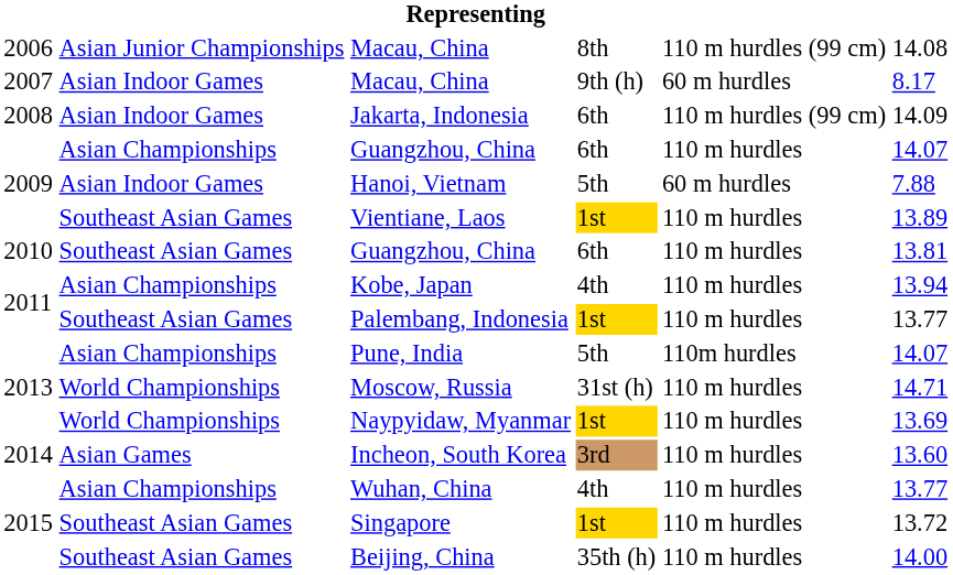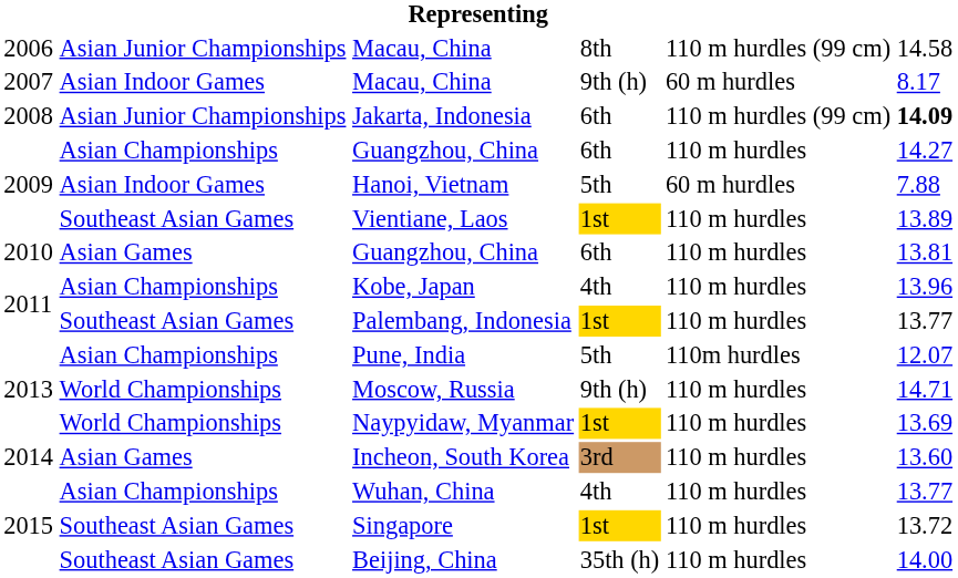 <table>
 <tr>
 <th colspan="6">Representing </th>
 </tr>
 <tr>
 <td>2006</td>
 <td><a href='#'>Asian Junior Championships</a></td>
 <td><a href='#'>Macau, China</a></td>
 <td>8th</td>
 <td>110 m hurdles (99 cm)</td>
-<td>14.08</td>
+<td>14.58</td>
 </tr>
 <tr>
 <td>2007</td>
 <td><a href='#'>Asian Indoor Games</a></td>
 <td><a href='#'>Macau, China</a></td>
 <td>9th (h)</td>
 <td>60 m hurdles</td>
 <td><a href='#'>8.17</a></td>
 </tr>
 <tr>
 <td>2008</td>
-<td><a href='#'>Asian Indoor Games</a></td>
+<td><a href='#'>Asian Junior Championships</a></td>
 <td><a href='#'>Jakarta, Indonesia</a></td>
 <td>6th</td>
 <td>110 m hurdles (99 cm)</td>
-<td>14.09</td>
+<td><strong>14.09</strong></td>
 </tr>
 <tr>
 <td rowspan=3>2009</td>
 <td><a href='#'>Asian Championships</a></td>
 <td><a href='#'>Guangzhou, China</a></td>
 <td>6th</td>
 <td>110 m hurdles</td>
-<td><a href='#'>14.07</a></td>
+<td><a href='#'>14.27</a></td>
 </tr>
 <tr>
 <td><a href='#'>Asian Indoor Games</a></td>
 <td><a href='#'>Hanoi, Vietnam</a></td>
 <td>5th</td>
 <td>60 m hurdles</td>
 <td><a href='#'>7.88</a></td>
 </tr>
 <tr>
 <td><a href='#'>Southeast Asian Games</a></td>
 <td><a href='#'>Vientiane, Laos</a></td>
 <td bgcolor=gold>1st</td>
 <td>110 m hurdles</td>
 <td><a href='#'>13.89</a></td>
 </tr>
 <tr>
 <td>2010</td>
-<td><a href='#'>Southeast Asian Games</a></td>
+<td><a href='#'>Asian Games</a></td>
 <td><a href='#'>Guangzhou, China</a></td>
 <td>6th</td>
 <td>110 m hurdles</td>
 <td><a href='#'>13.81</a></td>
 </tr>
 <tr>
 <td rowspan=2>2011</td>
 <td><a href='#'>Asian Championships</a></td>
 <td><a href='#'>Kobe, Japan</a></td>
 <td>4th</td>
 <td>110 m hurdles</td>
-<td><a href='#'>13.94</a></td>
+<td><a href='#'>13.96</a></td>
 </tr>
 <tr>
 <td><a href='#'>Southeast Asian Games</a></td>
 <td><a href='#'>Palembang, Indonesia</a></td>
 <td bgcolor=gold>1st</td>
 <td>110 m hurdles</td>
 <td>13.77</td>
 </tr>
 <tr>
 <td rowspan=3>2013</td>
 <td><a href='#'>Asian Championships</a></td>
 <td><a href='#'>Pune, India</a></td>
 <td>5th</td>
 <td>110m hurdles</td>
-<td><a href='#'>14.07</a></td>
+<td><a href='#'>12.07</a></td>
 </tr>
 <tr>
 <td><a href='#'>World Championships</a></td>
 <td><a href='#'>Moscow, Russia</a></td>
-<td>31st (h)</td>
+<td>9th (h)</td>
 <td>110 m hurdles</td>
 <td><a href='#'>14.71</a></td>
 </tr>
 <tr>
 <td><a href='#'>World Championships</a></td>
 <td><a href='#'>Naypyidaw, Myanmar</a></td>
 <td bgcolor=gold>1st</td>
 <td>110 m hurdles</td>
 <td><a href='#'>13.69</a></td>
 </tr>
 <tr>
 <td>2014</td>
 <td><a href='#'>Asian Games</a></td>
 <td><a href='#'>Incheon, South Korea</a></td>
 <td bgcolor=cc9966>3rd</td>
 <td>110 m hurdles</td>
 <td><a href='#'>13.60</a></td>
 </tr>
 <tr>
 <td rowspan=3>2015</td>
 <td><a href='#'>Asian Championships</a></td>
 <td><a href='#'>Wuhan, China</a></td>
 <td>4th</td>
 <td>110 m hurdles</td>
 <td><a href='#'>13.77</a></td>
 </tr>
 <tr>
 <td><a href='#'>Southeast Asian Games</a></td>
 <td><a href='#'>Singapore</a></td>
 <td bgcolor=gold>1st</td>
 <td>110 m hurdles</td>
 <td>13.72</td>
 </tr>
 <tr>
 <td><a href='#'>Southeast Asian Games</a></td>
 <td><a href='#'>Beijing, China</a></td>
 <td>35th (h)</td>
 <td>110 m hurdles</td>
 <td><a href='#'>14.00</a></td>
 </tr>
 </table>
